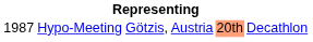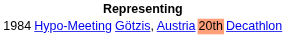 <table>
 <tr>
 <th colspan="5">Representing </th>
 </tr>
 <tr>
-<td>1987</td>
+<td>1984</td>
 <td><a href='#'>Hypo-Meeting</a></td>
 <td><a href='#'>Götzis</a>, <a href='#'>Austria</a></td>
 <td style="background: lightsalmon;">20th</td>
 <td><a href='#'>Decathlon</a></td>
 </tr>
 </table>
